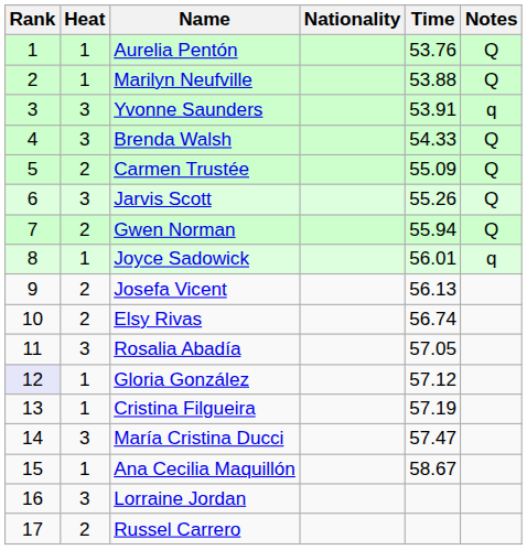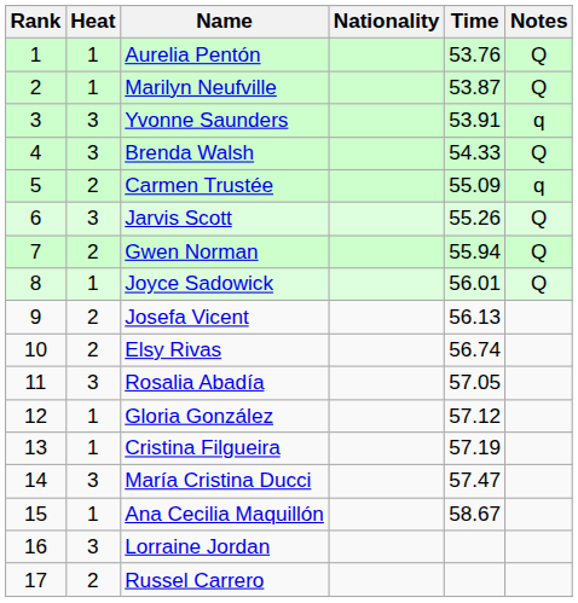 <table class="wikitable sortable" style="text-align:center">
 <tr>
 <th>Rank</th>
 <th>Heat</th>
 <th>Name</th>
 <th>Nationality</th>
 <th>Time</th>
 <th>Notes</th>
 </tr>
 <tr bgcolor=ccffcc>
 <td>1</td>
 <td>1</td>
 <td align=left><a href='#'>Aurelia Pentón</a></td>
 <td align=left></td>
 <td>53.76</td>
 <td>Q</td>
 </tr>
 <tr bgcolor=ccffcc>
 <td>2</td>
 <td>1</td>
 <td align=left><a href='#'>Marilyn Neufville</a></td>
 <td align=left></td>
-<td>53.88</td>
+<td>53.87</td>
 <td>Q</td>
 </tr>
 <tr bgcolor=ccffcc>
 <td>3</td>
 <td>3</td>
 <td align=left><a href='#'>Yvonne Saunders</a></td>
 <td align=left></td>
 <td>53.91</td>
 <td>q</td>
 </tr>
 <tr bgcolor=ccffcc>
 <td>4</td>
 <td>3</td>
 <td align=left><a href='#'>Brenda Walsh</a></td>
 <td align=left></td>
 <td>54.33</td>
 <td>Q</td>
 </tr>
 <tr bgcolor=ccffcc>
 <td>5</td>
 <td>2</td>
 <td align=left><a href='#'>Carmen Trustée</a></td>
 <td align=left></td>
 <td>55.09</td>
-<td>Q</td>
+<td>q</td>
 </tr>
 <tr bgcolor=ddffdd>
 <td>6</td>
 <td>3</td>
 <td align=left><a href='#'>Jarvis Scott</a></td>
 <td align=left></td>
 <td>55.26</td>
 <td>Q</td>
 </tr>
 <tr bgcolor=ccffcc>
 <td>7</td>
 <td>2</td>
 <td align=left><a href='#'>Gwen Norman</a></td>
 <td align=left></td>
 <td>55.94</td>
 <td>Q</td>
 </tr>
 <tr bgcolor=ddffdd>
 <td>8</td>
 <td>1</td>
 <td align=left><a href='#'>Joyce Sadowick</a></td>
 <td align=left></td>
 <td>56.01</td>
-<td>q</td>
+<td>Q</td>
 </tr>
 <tr>
 <td>9</td>
 <td>2</td>
 <td align=left><a href='#'>Josefa Vicent</a></td>
 <td align=left></td>
 <td>56.13</td>
 <td></td>
 </tr>
 <tr>
 <td>10</td>
 <td>2</td>
 <td align=left><a href='#'>Elsy Rivas</a></td>
 <td align=left></td>
 <td>56.74</td>
 <td></td>
 </tr>
 <tr>
 <td>11</td>
 <td>3</td>
 <td align=left><a href='#'>Rosalia Abadía</a></td>
 <td align=left></td>
 <td>57.05</td>
 <td></td>
 </tr>
 <tr>
-<td style="background: lavender;">12</td>
+<td>12</td>
 <td>1</td>
 <td align=left><a href='#'>Gloria González</a></td>
 <td align=left></td>
 <td>57.12</td>
 <td></td>
 </tr>
 <tr>
 <td>13</td>
 <td>1</td>
 <td align=left><a href='#'>Cristina Filgueira</a></td>
 <td align=left></td>
 <td>57.19</td>
 <td></td>
 </tr>
 <tr>
 <td>14</td>
 <td>3</td>
 <td align=left><a href='#'>María Cristina Ducci</a></td>
 <td align=left></td>
 <td>57.47</td>
 <td></td>
 </tr>
 <tr>
 <td>15</td>
 <td>1</td>
 <td align=left><a href='#'>Ana Cecilia Maquillón</a></td>
 <td align=left></td>
 <td>58.67</td>
 <td></td>
 </tr>
 <tr>
 <td>16</td>
 <td>3</td>
 <td align=left><a href='#'>Lorraine Jordan</a></td>
 <td align=left></td>
 <td></td>
 <td></td>
 </tr>
 <tr>
 <td>17</td>
 <td>2</td>
 <td align=left><a href='#'>Russel Carrero</a></td>
 <td align=left></td>
 <td></td>
 <td></td>
 </tr>
 </table>
